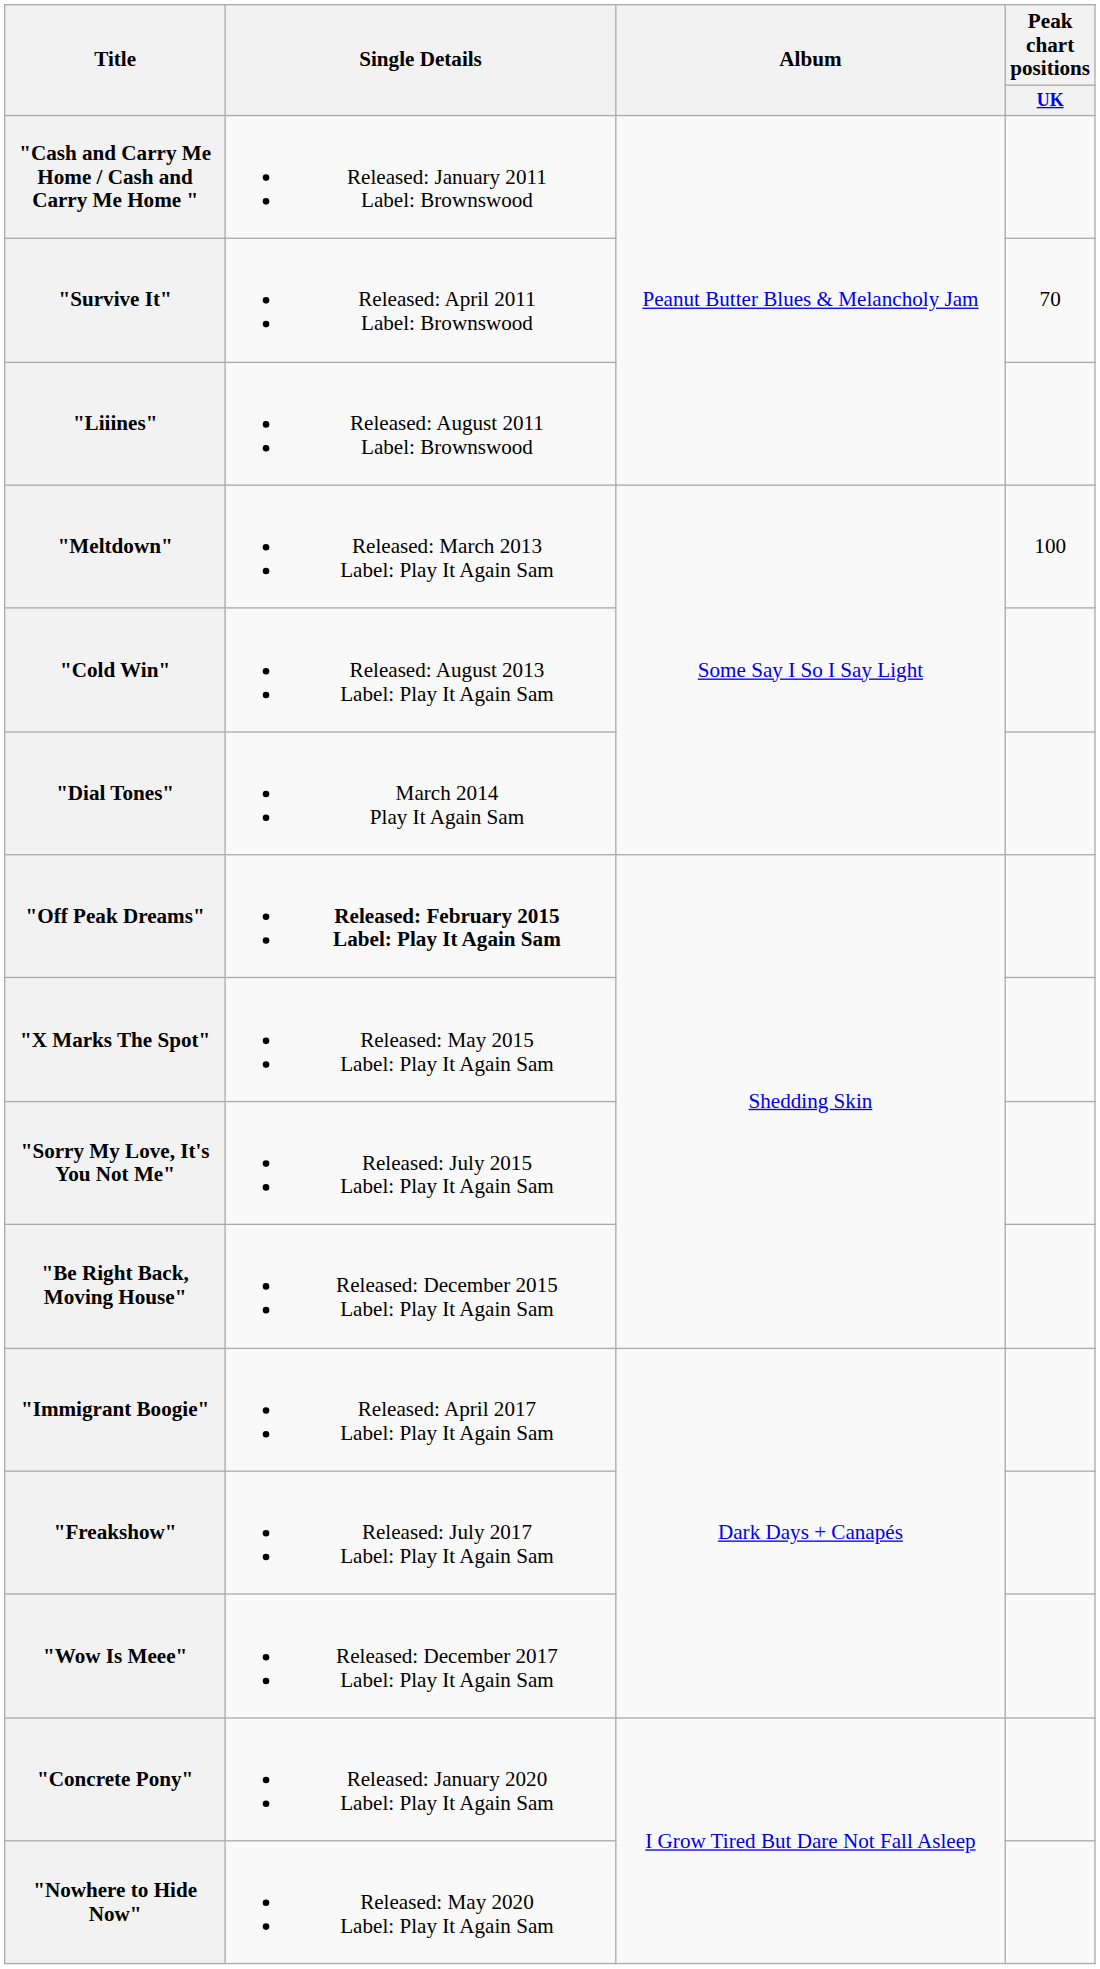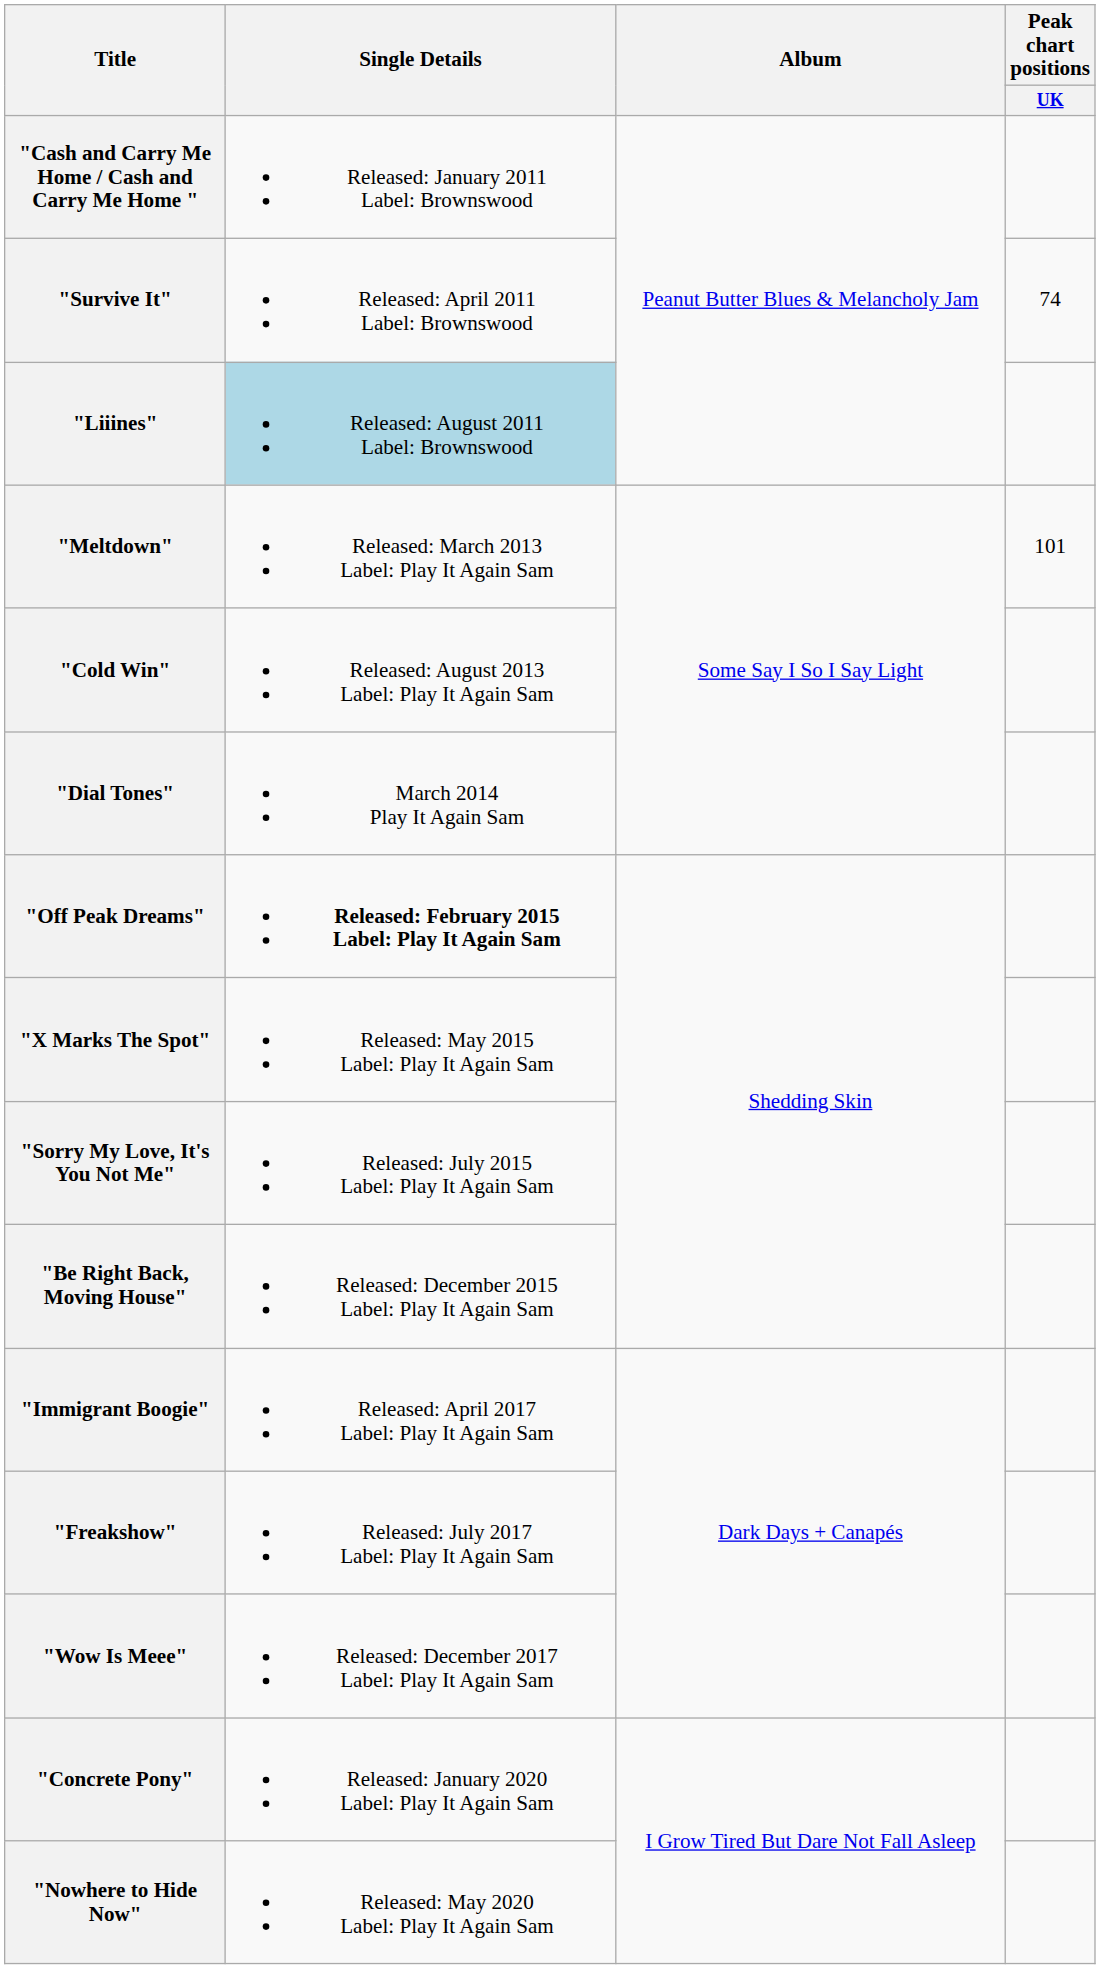 <table class="wikitable plainrowheaders" style="text-align:center;">
 <tr>
 <th scope="col" rowspan="2" style="width:10em;">Title</th>
 <th scope="col" rowspan="2" style="width:18em;">Single Details</th>
 <th scope="col" rowspan="2" style="width:18em;">Album</th>
 <th scope="col" colspan="1">Peak chart positions</th>
 </tr>
 <tr>
 <th scope="col" style="width:3em;font-size:85%;"><a href='#'>UK</a><br></th>
 </tr>
 <tr>
 <th scope="row">"Cash and Carry Me Home / Cash and Carry Me Home "</th>
 <td><br><ul><li>Released: January 2011</li><li>Label: Brownswood</li></ul></td>
 <td rowspan="3"><a href='#'>Peanut Butter Blues & Melancholy Jam</a></td>
 <td></td>
 </tr>
 <tr>
 <th scope="row">"Survive It" </th>
 <td><br><ul><li>Released: April 2011</li><li>Label: Brownswood</li></ul></td>
-<td>70</td>
+<td>74</td>
 </tr>
 <tr>
 <th scope="row">"Liiines"</th>
-<td><br><ul><li>Released: August 2011</li><li>Label: Brownswood</li></ul></td>
+<td style="background: lightblue;"><br><ul><li>Released: August 2011</li><li>Label: Brownswood</li></ul></td>
 <td></td>
 </tr>
 <tr>
 <th scope="row">"Meltdown" </th>
 <td><br><ul><li>Released: March 2013</li><li>Label: Play It Again Sam</li></ul></td>
 <td rowspan="3"><a href='#'>Some Say I So I Say Light</a></td>
-<td>100</td>
+<td>101</td>
 </tr>
 <tr>
 <th scope="row">"Cold Win"</th>
 <td><br><ul><li>Released: August 2013</li><li>Label: Play It Again Sam</li></ul></td>
 <td></td>
 </tr>
 <tr>
 <th scope="row">"Dial Tones"</th>
 <td><br><ul><li>March 2014</li><li>Play It Again Sam</li></ul></td>
 <td></td>
 </tr>
 <tr>
 <th scope="row">"Off Peak Dreams"</th>
 <td><strong><br><ul><li>Released: February 2015</li><li>Label: Play It Again Sam</li></ul></strong></td>
 <td rowspan="4"><a href='#'>Shedding Skin</a></td>
 <td></td>
 </tr>
 <tr>
 <th scope="row">"X Marks The Spot" </th>
 <td><br><ul><li>Released: May 2015</li><li>Label: Play It Again Sam</li></ul></td>
 <td></td>
 </tr>
 <tr>
 <th scope="row">"Sorry My Love, It's You Not Me" </th>
 <td><br><ul><li>Released: July 2015</li><li>Label: Play It Again Sam</li></ul></td>
 <td></td>
 </tr>
 <tr>
 <th scope="row">"Be Right Back, Moving House"</th>
 <td><br><ul><li>Released: December 2015</li><li>Label: Play It Again Sam</li></ul></td>
 <td></td>
 </tr>
 <tr>
 <th scope="row">"Immigrant Boogie"</th>
 <td><br><ul><li>Released: April 2017</li><li>Label: Play It Again Sam</li></ul></td>
 <td rowspan="3"><a href='#'>Dark Days + Canapés</a></td>
 <td></td>
 </tr>
 <tr>
 <th scope="row">"Freakshow"</th>
 <td><br><ul><li>Released: July 2017</li><li>Label: Play It Again Sam</li></ul></td>
 <td></td>
 </tr>
 <tr>
 <th scope="row">"Wow Is Meee"</th>
 <td><br><ul><li>Released: December 2017</li><li>Label: Play It Again Sam</li></ul></td>
 <td></td>
 </tr>
 <tr>
 <th scope="row">"Concrete Pony"</th>
 <td><br><ul><li>Released: January 2020</li><li>Label: Play It Again Sam</li></ul></td>
 <td rowspan="2"><a href='#'>I Grow Tired But Dare Not Fall Asleep</a></td>
 <td></td>
 </tr>
 <tr>
 <th scope="row">"Nowhere to Hide Now"</th>
 <td><br><ul><li>Released: May 2020</li><li>Label: Play It Again Sam</li></ul></td>
 <td></td>
 </tr>
 </table>
